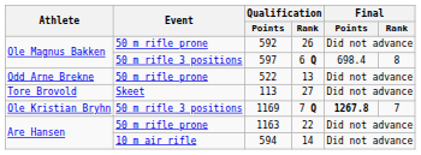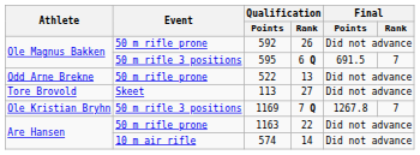 <table class="wikitable" style="font-size:90%">
 <tr>
 <th rowspan=2>Athlete</th>
 <th rowspan=2>Event</th>
 <th colspan=2>Qualification</th>
 <th colspan=2>Final</th>
 </tr>
 <tr style="font-size:95%">
 <th>Points</th>
 <th>Rank</th>
 <th>Points</th>
 <th>Rank</th>
 </tr>
 <tr align=center>
 <td align=left rowspan=2><a href='#'>Ole Magnus Bakken</a></td>
 <td align=left><a href='#'>50 m rifle prone</a></td>
 <td>592</td>
 <td>26</td>
 <td colspan=2>Did not advance</td>
 </tr>
 <tr align=center>
 <td align=left><a href='#'>50 m rifle 3 positions</a></td>
-<td>597</td>
+<td>595</td>
 <td>6 <strong>Q</strong></td>
-<td>698.4</td>
-<td>8</td>
+<td>691.5</td>
+<td>7</td>
 </tr>
 <tr align=center>
 <td align=left><a href='#'>Odd Arne Brekne</a></td>
 <td align=left><a href='#'>50 m rifle prone</a></td>
 <td>522</td>
 <td>13</td>
 <td colspan=2>Did not advance</td>
 </tr>
 <tr align=center>
 <td align=left><a href='#'>Tore Brovold</a></td>
 <td align=left><a href='#'>Skeet</a></td>
 <td>113</td>
 <td>27</td>
 <td colspan=2>Did not advance</td>
 </tr>
 <tr align=center>
 <td align=left><a href='#'>Ole Kristian Bryhn</a></td>
 <td align=left><a href='#'>50 m rifle 3 positions</a></td>
 <td>1169</td>
 <td>7 <strong>Q</strong></td>
-<td><strong>1267.8</strong></td>
+<td>1267.8</td>
 <td>7</td>
 </tr>
 <tr align=center>
 <td align=left rowspan=2><a href='#'>Are Hansen</a></td>
 <td align=left><a href='#'>50 m rifle prone</a></td>
 <td>1163</td>
 <td>22</td>
 <td colspan=2>Did not advance</td>
 </tr>
 <tr align=center>
 <td align=left><a href='#'>10 m air rifle</a></td>
-<td>594</td>
+<td>574</td>
 <td>14</td>
 <td colspan=2>Did not advance</td>
 </tr>
 </table>
